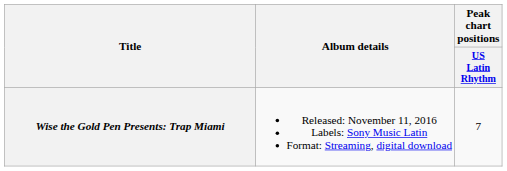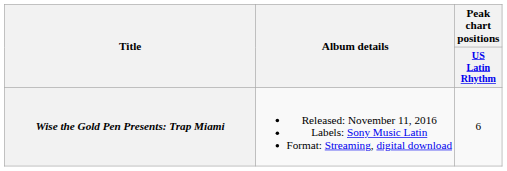 <table class="wikitable plainrowheaders" style="text-align: center;">
 <tr>
 <th scope="col" rowspan="2" style="width:22em;">Title</th>
 <th scope="col" rowspan="2">Album details</th>
 <th scope="col">Peak chart positions</th>
 </tr>
 <tr>
 <th scope="col" style="width:3em;font-size:90%;"><a href='#'>US<br>Latin<br>Rhythm</a><br></th>
 </tr>
 <tr>
 <th scope="row"><em>Wise the Gold Pen Presents: Trap Miami</em><br></th>
 <td><br><ul><li>Released: November 11, 2016</li><li>Labels: <a href='#'>Sony Music Latin</a></li><li>Format: <a href='#'>Streaming</a>, <a href='#'>digital download</a></li></ul></td>
-<td>7</td>
+<td>6</td>
 </tr>
 </table>
